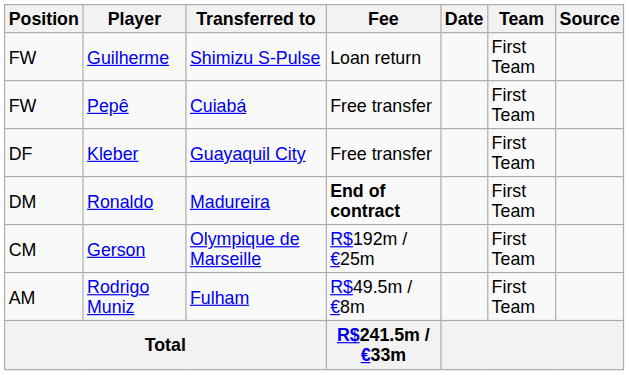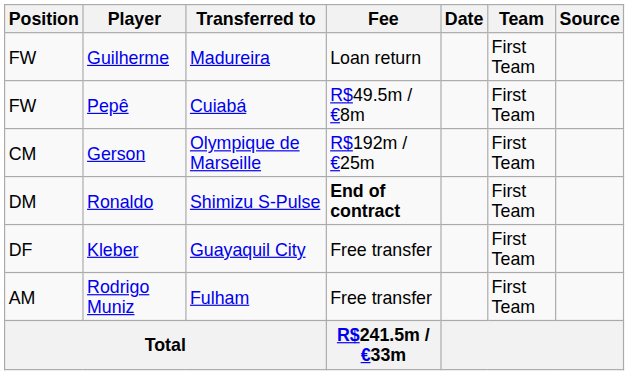 <table class="wikitable" width="60%" style="text-align:center; font-size:95%; text-align:left">
 <tr>
 <th>Position</th>
 <th>Player</th>
 <th>Transferred to</th>
 <th>Fee</th>
 <th>Date</th>
 <th>Team</th>
 <th>Source</th>
 </tr>
 <tr>
 <td>FW</td>
 <td> <a href='#'>Guilherme</a></td>
-<td> <a href='#'>Shimizu S-Pulse</a></td>
+<td> <a href='#'>Madureira</a></td>
 <td>Loan return</td>
 <td></td>
 <td>First Team</td>
 <td align="center"></td>
 </tr>
 <tr>
 <td>FW</td>
 <td> <a href='#'>Pepê</a></td>
 <td> <a href='#'>Cuiabá</a></td>
-<td>Free transfer</td>
+<td><a href='#'>R$</a>49.5m / <a href='#'>€</a>8m</td>
+<td></td>
+<td>First Team</td>
+<td align="center"></td>
+</tr>
+<tr>
+<td>CM</td>
+<td> <a href='#'>Gerson</a></td>
+<td> <a href='#'>Olympique de Marseille</a></td>
+<td><a href='#'>R$</a>192m / <a href='#'>€</a>25m</td>
+<td></td>
+<td>First Team</td>
+<td align="center"></td>
+</tr>
+<tr>
+<td>DM</td>
+<td> <a href='#'>Ronaldo</a></td>
+<td> <a href='#'>Shimizu S-Pulse</a></td>
+<td><strong>End of contract</strong></td>
 <td></td>
 <td>First Team</td>
 <td align="center"></td>
 </tr>
 <tr>
 <td>DF</td>
 <td> <a href='#'>Kleber</a></td>
 <td> <a href='#'>Guayaquil City</a></td>
 <td>Free transfer</td>
 <td></td>
 <td>First Team</td>
 <td align="center"></td>
 </tr>
 <tr>
-<td>DM</td>
-<td> <a href='#'>Ronaldo</a></td>
-<td> <a href='#'>Madureira</a></td>
-<td><strong>End of contract</strong></td>
-<td></td>
-<td>First Team</td>
-<td align="center"></td>
-</tr>
-<tr>
-<td>CM</td>
-<td> <a href='#'>Gerson</a></td>
-<td> <a href='#'>Olympique de Marseille</a></td>
-<td><a href='#'>R$</a>192m / <a href='#'>€</a>25m</td>
-<td></td>
-<td>First Team</td>
-<td align="center"></td>
-</tr>
-<tr>
 <td>AM</td>
 <td> <a href='#'>Rodrigo Muniz</a></td>
 <td> <a href='#'>Fulham</a></td>
-<td><a href='#'>R$</a>49.5m / <a href='#'>€</a>8m</td>
+<td>Free transfer</td>
 <td></td>
 <td>First Team</td>
 <td align="center"></td>
 </tr>
 <tr>
 <th colspan="3">Total</th>
 <th><a href='#'>R$</a>241.5m / <a href='#'>€</a>33m</th>
 <th colspan="3"></th>
 </tr>
 </table>
